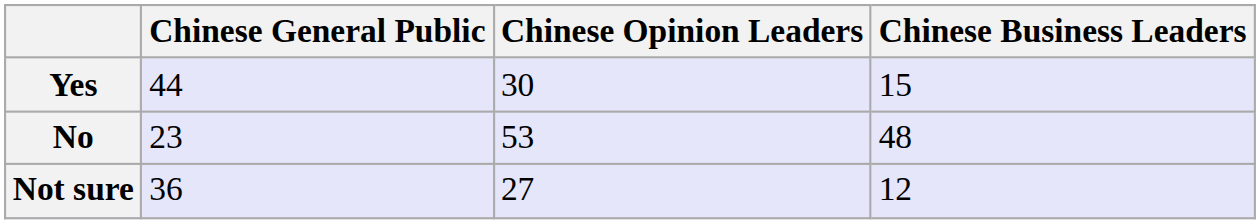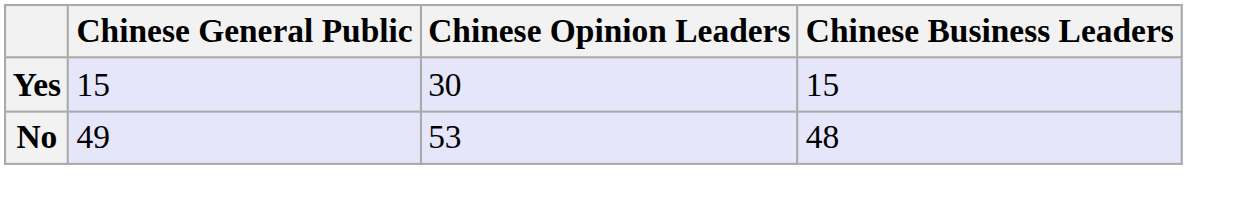 <table class="wikitable" style="background:lavender;color:black">
 <tr>
 <th></th>
 <th>Chinese General Public</th>
 <th>Chinese Opinion Leaders</th>
 <th>Chinese Business Leaders</th>
 </tr>
 <tr>
 <th>Yes</th>
-<td>44</td>
+<td>15</td>
 <td>30</td>
 <td>15</td>
 </tr>
 <tr>
 <th>No</th>
-<td>23</td>
+<td>49</td>
 <td>53</td>
 <td>48</td>
 </tr>
-<tr>
-<th>Not sure</th>
-<td>36</td>
-<td>27</td>
-<td>12</td>
-</tr>
 </table>
